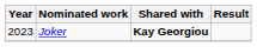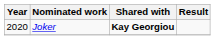 <table class="wikitable sortable">
 <tr>
 <th>Year</th>
 <th>Nominated work</th>
 <th>Shared with</th>
 <th>Result</th>
 </tr>
 <tr>
-<td>2023</td>
+<td>2020</td>
 <td><em><a href='#'>Joker</a></em></td>
 <td><strong>Kay Georgiou</strong></td>
 <td></td>
 </tr>
 <tr>
 </tr>
 </table>
